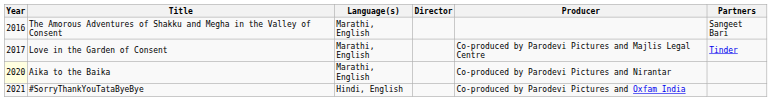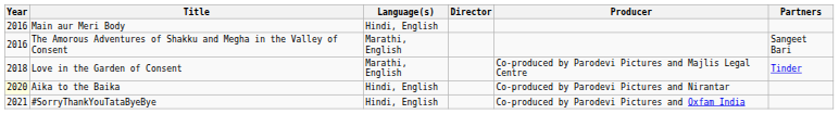 <table class="wikitable">
 <tr>
 <th>Year</th>
 <th>Title</th>
 <th>Language(s)</th>
 <th>Director</th>
 <th>Producer</th>
 <th>Partners</th>
 </tr>
 <tr>
 <td>2016</td>
+<td>Main aur Meri Body</td>
+<td>Hindi, English</td>
+<td></td>
+<td></td>
+<td></td>
+</tr>
+<tr>
+<td>2016</td>
 <td>The Amorous Adventures of Shakku and Megha in the Valley of Consent</td>
 <td>Marathi, English</td>
 <td></td>
 <td></td>
 <td>Sangeet Bari</td>
 </tr>
 <tr>
-<td>2017</td>
+<td>2018</td>
 <td>Love in the Garden of Consent</td>
 <td>Marathi, English</td>
 <td></td>
 <td>Co-produced by Parodevi Pictures and Majlis Legal Centre</td>
 <td><a href='#'>Tinder</a></td>
 </tr>
 <tr>
 <td style="background: lightyellow;">2020</td>
 <td>Aika to the Baika</td>
-<td>Marathi, English</td>
+<td>Hindi, English</td>
 <td></td>
 <td>Co-produced by Parodevi Pictures and Nirantar</td>
 <td></td>
 </tr>
 <tr>
 <td>2021</td>
 <td>#SorryThankYouTataByeBye</td>
 <td>Hindi, English</td>
 <td></td>
 <td>Co-produced by Parodevi Pictures and <a href='#'>Oxfam India</a></td>
 <td></td>
 </tr>
 </table>
